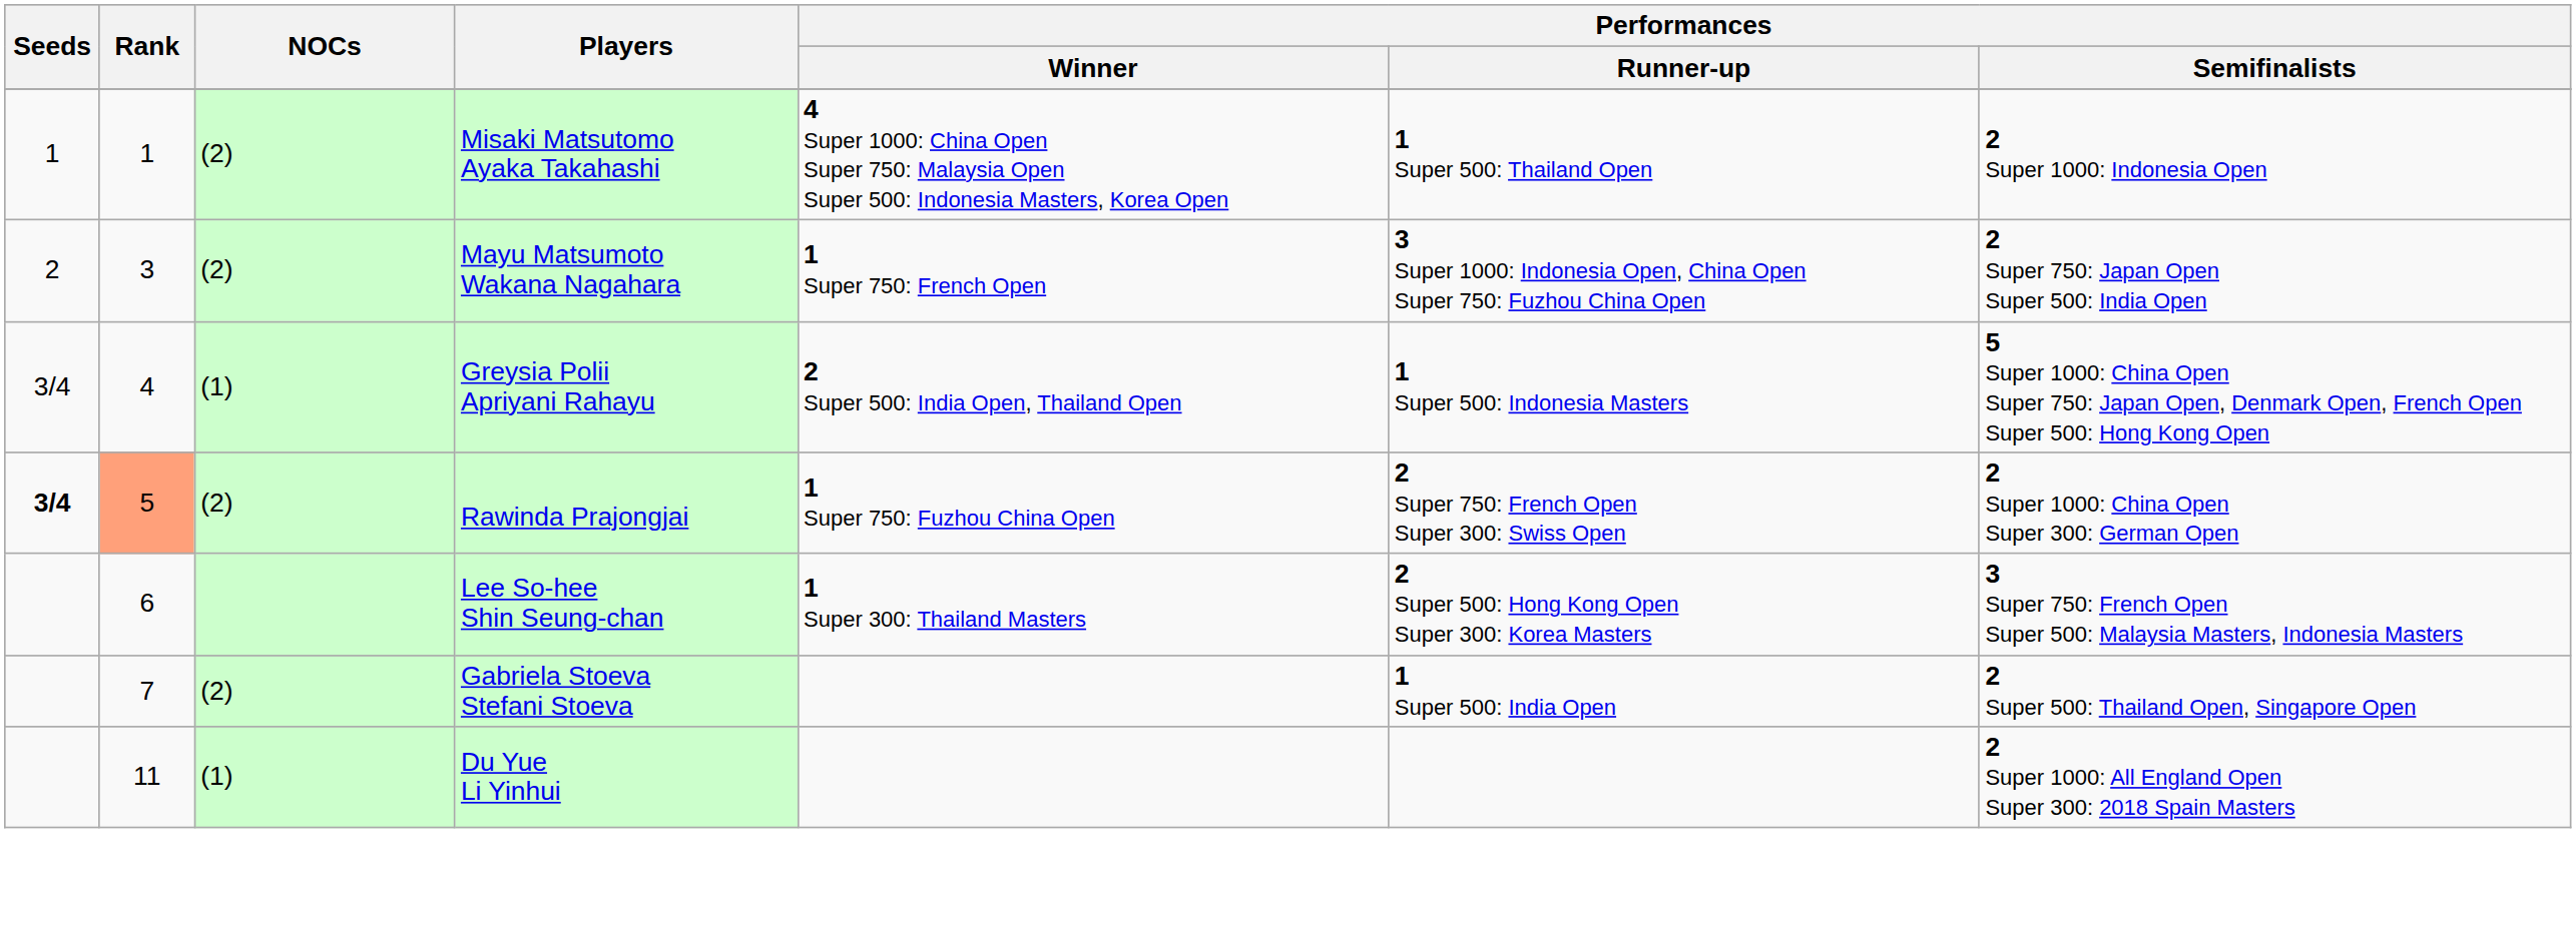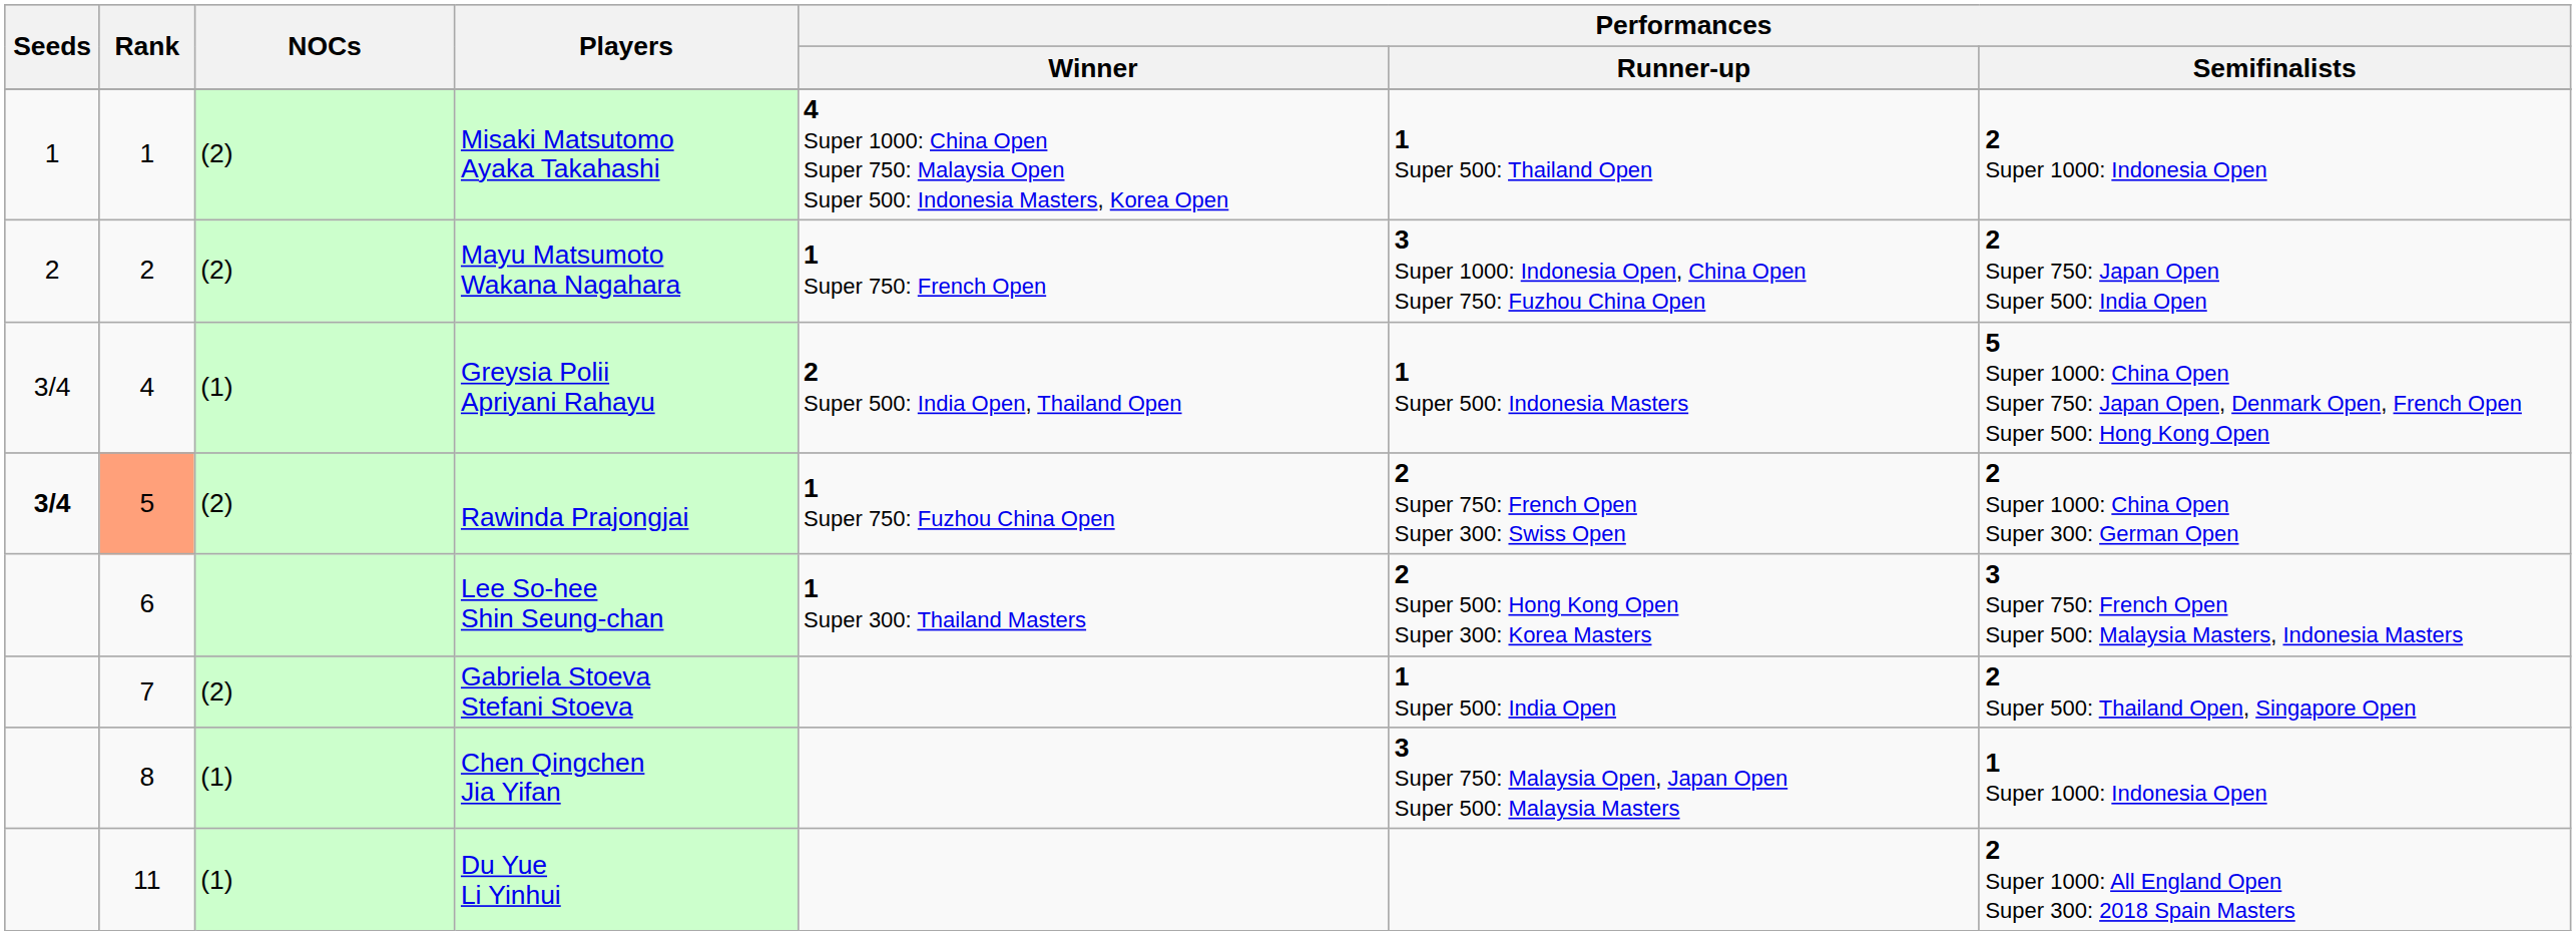 <table class="wikitable" style="text-align:center">
 <tr>
 <th rowspan="2" width="50">Seeds</th>
 <th rowspan="2" width="50">Rank</th>
 <th rowspan="2" width="150">NOCs</th>
 <th rowspan="2" width="200">Players</th>
 <th colspan="3">Performances</th>
 </tr>
 <tr>
 <th width="350">Winner</th>
 <th width="350">Runner-up</th>
 <th width="350">Semifinalists</th>
 </tr>
 <tr>
 </tr>
 <tr>
 <td>1</td>
 <td>1</td>
 <td align="left" bgcolor="#ccffcc"> (2)</td>
 <td align="left" bgcolor="#ccffcc"><a href='#'>Misaki Matsutomo</a><br><a href='#'>Ayaka Takahashi</a></td>
 <td align="left"><strong>4</strong><br><small>Super 1000: <a href='#'>China Open</a><br>Super 750: <a href='#'>Malaysia Open</a><br>Super 500: <a href='#'>Indonesia Masters</a>, <a href='#'>Korea Open</a></small></td>
 <td align="left"><strong>1</strong><br><small>Super 500: <a href='#'>Thailand Open</a></small></td>
 <td align="left"><strong>2</strong><br><small>Super 1000: <a href='#'>Indonesia Open</a><br></small></td>
 </tr>
 <tr>
 <td>2</td>
-<td>3</td>
+<td>2</td>
 <td align="left" bgcolor="#ccffcc"> (2)</td>
 <td align="left" bgcolor="#ccffcc"><a href='#'>Mayu Matsumoto</a><br><a href='#'>Wakana Nagahara</a></td>
 <td align="left"><strong>1</strong><br><small>Super 750: <a href='#'>French Open</a></small></td>
 <td align="left"><strong>3</strong><br><small>Super 1000: <a href='#'>Indonesia Open</a>, <a href='#'>China Open</a><br>Super 750: <a href='#'>Fuzhou China Open</a></small></td>
 <td align="left"><strong>2</strong><br><small>Super 750: <a href='#'>Japan Open</a><br>Super 500: <a href='#'>India Open</a></small></td>
 </tr>
 <tr>
 <td>3/4</td>
 <td>4</td>
 <td align="left" bgcolor="#ccffcc"> (1)</td>
 <td align="left" bgcolor="#ccffcc"><a href='#'>Greysia Polii</a><br><a href='#'>Apriyani Rahayu</a></td>
 <td align="left"><strong>2</strong><br><small>Super 500: <a href='#'>India Open</a>, <a href='#'>Thailand Open</a></small></td>
 <td align="left"><strong>1</strong><br><small>Super 500: <a href='#'>Indonesia Masters</a></small></td>
 <td align="left"><strong>5</strong><br><small>Super 1000: <a href='#'>China Open</a><br>Super 750: <a href='#'>Japan Open</a>, <a href='#'>Denmark Open</a>, <a href='#'>French Open</a><br>Super 500: <a href='#'>Hong Kong Open</a></small></td>
 </tr>
 <tr>
 <td><strong>3/4</strong></td>
 <td style="background: lightsalmon;">5</td>
 <td align="left" bgcolor="#ccffcc"> (2)</td>
 <td align="left" bgcolor="#ccffcc"><br><a href='#'>Rawinda Prajongjai</a></td>
 <td align="left"><strong>1</strong><br><small>Super 750: <a href='#'>Fuzhou China Open</a></small></td>
 <td align="left"><strong>2</strong><br><small>Super 750: <a href='#'>French Open</a><br>Super 300: <a href='#'>Swiss Open</a></small></td>
 <td align="left"><strong>2</strong><br><small>Super 1000: <a href='#'>China Open</a><br>Super 300: <a href='#'>German Open</a></small></td>
 </tr>
 <tr>
 <td></td>
 <td>6</td>
 <td align="left" bgcolor="#ccffcc"></td>
 <td align="left" bgcolor="#ccffcc"><a href='#'>Lee So-hee</a><br><a href='#'>Shin Seung-chan</a></td>
 <td align="left"><strong>1</strong><br><small>Super 300: <a href='#'>Thailand Masters</a></small></td>
 <td align="left"><strong>2</strong><br><small>Super 500: <a href='#'>Hong Kong Open</a><br>Super 300: <a href='#'>Korea Masters</a></small></td>
 <td align="left"><strong>3</strong><br><small>Super 750: <a href='#'>French Open</a><br>Super 500: <a href='#'>Malaysia Masters</a>, <a href='#'>Indonesia Masters</a></small></td>
 </tr>
 <tr>
 <td></td>
 <td>7</td>
 <td align="left" bgcolor="#ccffcc"> (2)</td>
 <td align="left" bgcolor="#ccffcc"><a href='#'>Gabriela Stoeva</a><br><a href='#'>Stefani Stoeva</a></td>
 <td></td>
 <td align="left"><strong>1</strong><br><small>Super 500: <a href='#'>India Open</a></small></td>
 <td align="left"><strong>2</strong><br><small>Super 500: <a href='#'>Thailand Open</a>, <a href='#'>Singapore Open</a></small></td>
 </tr>
 <tr>
 <td></td>
+<td>8</td>
+<td align="left" bgcolor="#ccffcc"> (1)</td>
+<td align="left" bgcolor="#ccffcc"><a href='#'>Chen Qingchen</a><br><a href='#'>Jia Yifan</a></td>
+<td></td>
+<td align="left"><strong>3</strong><br><small>Super 750: <a href='#'>Malaysia Open</a>, <a href='#'>Japan Open</a><br>Super 500: <a href='#'>Malaysia Masters</a></small></td>
+<td align="left"><strong>1</strong><br><small>Super 1000: <a href='#'>Indonesia Open</a></small></td>
+</tr>
+<tr>
+<td></td>
 <td>11</td>
 <td align="left" bgcolor="#ccffcc"> (1)</td>
 <td align="left" bgcolor="#ccffcc"><a href='#'>Du Yue</a><br><a href='#'>Li Yinhui</a></td>
 <td></td>
 <td></td>
 <td align="left"><strong>2</strong><br><small>Super 1000: <a href='#'>All England Open</a><br>Super 300: <a href='#'>2018 Spain Masters</a></small></td>
 </tr>
 </table>
